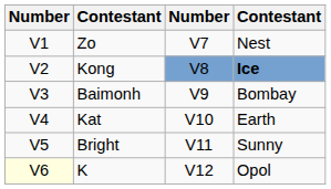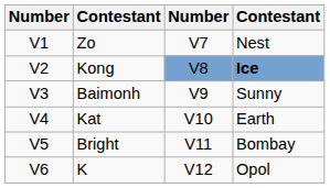 <table class="wikitable">
 <tr>
 <th>Number</th>
 <th>Contestant</th>
 <th>Number</th>
 <th>Contestant</th>
 </tr>
 <tr>
 <td style="text-align:center;">V1</td>
 <td>Zo</td>
 <td style="text-align:center;">V7</td>
 <td>Nest</td>
 </tr>
 <tr>
 <td style="text-align:center;">V2</td>
 <td>Kong</td>
 <td style="background:#75a1d0; text-align:center;">V8</td>
 <td style="background:#75A1D0"><strong>Ice</strong></td>
 </tr>
 <tr>
 <td style="text-align:center;">V3</td>
 <td>Baimonh</td>
 <td style="text-align:center;">V9</td>
-<td>Bombay</td>
+<td>Sunny</td>
 </tr>
 <tr>
 <td style="text-align:center;">V4</td>
 <td>Kat</td>
 <td style="text-align:center;">V10</td>
 <td>Earth</td>
 </tr>
 <tr>
 <td style="text-align:center;">V5</td>
 <td>Bright</td>
 <td style="text-align:center;">V11</td>
-<td>Sunny</td>
+<td>Bombay</td>
 </tr>
 <tr>
-<td style="background: lightyellow; text-align:center;">V6</td>
+<td style="text-align:center;">V6</td>
 <td>K</td>
 <td style="text-align:center;">V12</td>
 <td>Opol</td>
 </tr>
 </table>
